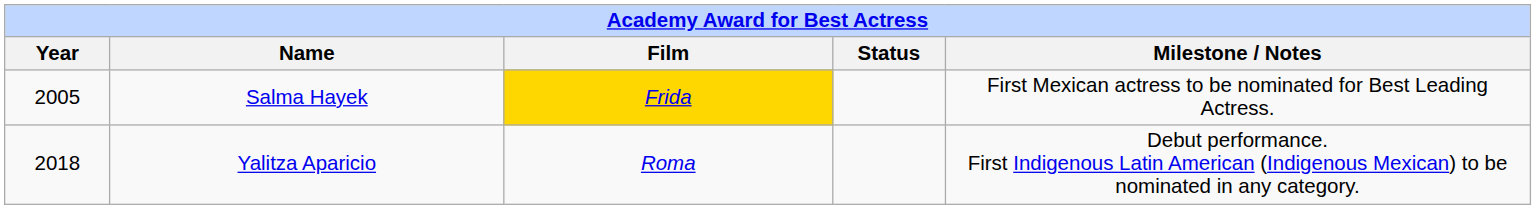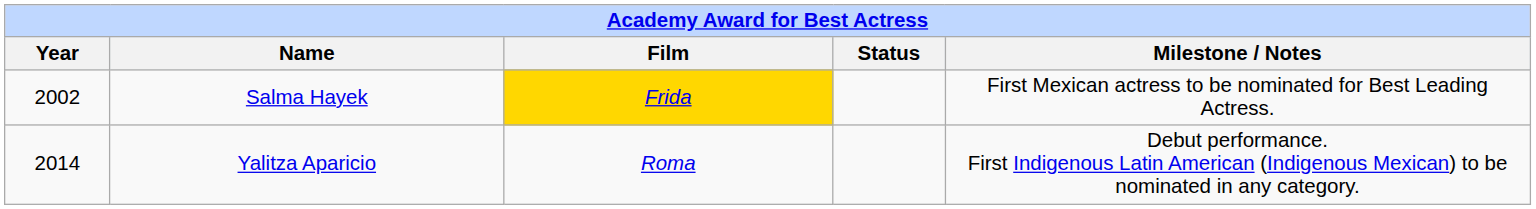 <table class="wikitable" style="text-align: center">
 <tr ---- bgcolor="#bfd7ff">
 <td colspan=5 align=center><strong><a href='#'>Academy Award for Best Actress</a></strong></td>
 </tr>
 <tr ---- bgcolor="#ebf5ff">
 <th width="75">Year</th>
 <th width="300">Name</th>
 <th width="250">Film</th>
 <th width="80">Status</th>
 <th width="450">Milestone / Notes</th>
 </tr>
 <tr>
-<td>2005</td>
+<td>2002</td>
 <td><a href='#'>Salma Hayek</a></td>
 <td style="background: gold;"><em><a href='#'>Frida</a></em></td>
 <td></td>
 <td>First Mexican actress to be nominated for Best Leading Actress.</td>
 </tr>
 <tr>
-<td>2018</td>
+<td>2014</td>
 <td><a href='#'>Yalitza Aparicio</a></td>
 <td><em><a href='#'>Roma</a></em></td>
 <td></td>
 <td>Debut performance.<br>First <a href='#'>Indigenous Latin American</a> (<a href='#'>Indigenous Mexican</a>) to be nominated in any category.</td>
 </tr>
 </table>
